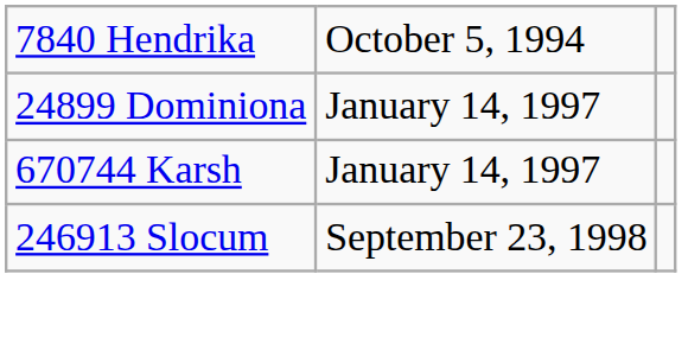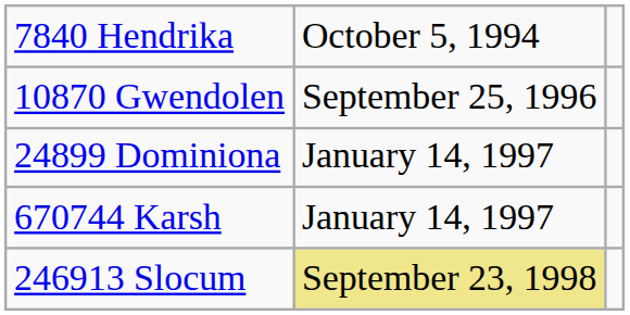 <table class="wikitable floatright" style="font-size: 0.9em;">
 <tr>
 <td><a href='#'>7840 Hendrika</a></td>
 <td>October 5, 1994</td>
+<td></td>
+</tr>
+<tr>
+<td><a href='#'>10870 Gwendolen</a></td>
+<td>September 25, 1996</td>
 <td></td>
 </tr>
 <tr>
 <td><a href='#'>24899 Dominiona</a></td>
 <td>January 14, 1997</td>
 <td></td>
 </tr>
 <tr>
 <td><a href='#'>670744 Karsh</a></td>
 <td>January 14, 1997</td>
 <td></td>
 </tr>
 <tr>
 <td><a href='#'>246913 Slocum</a></td>
-<td>September 23, 1998</td>
+<td style="background: khaki;">September 23, 1998</td>
 <td></td>
 </tr>
 </table>
